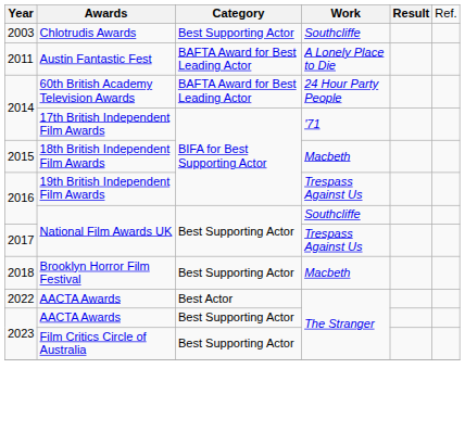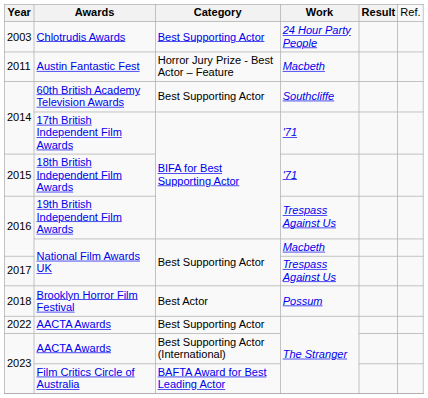 <table class="wikitable unsortable">
 <tr>
 <th>Year</th>
 <th>Awards</th>
 <th>Category</th>
 <th>Work</th>
 <th>Result</th>
 <td>Ref.</td>
 </tr>
 <tr>
 <td>2003</td>
 <td><a href='#'>Chlotrudis Awards</a></td>
 <td><a href='#'> Best Supporting Actor</a></td>
-<td><em><a href='#'>Southcliffe</a></em></td>
+<td><em><a href='#'>24 Hour Party People</a></em></td>
 <td></td>
 <td></td>
 </tr>
 <tr>
 <td>2011</td>
 <td><a href='#'>Austin Fantastic Fest</a></td>
-<td><a href='#'>BAFTA Award for Best Leading Actor</a></td>
-<td><em><a href='#'>A Lonely Place to Die</a></em></td>
+<td>Horror Jury Prize - Best Actor – Feature</td>
+<td><em><a href='#'>Macbeth</a></em></td>
 <td></td>
 <td></td>
 </tr>
 <tr>
 <td rowspan="2">2014</td>
 <td><a href='#'>60th British Academy Television Awards</a></td>
-<td><a href='#'>BAFTA Award for Best Leading Actor</a></td>
-<td><em><a href='#'>24 Hour Party People</a></em></td>
+<td>Best Supporting Actor</td>
+<td><em><a href='#'>Southcliffe</a></em></td>
 <td></td>
 <td></td>
 </tr>
 <tr>
 <td><a href='#'>17th British Independent Film Awards</a></td>
 <td rowspan="3"><a href='#'>BIFA for Best Supporting Actor</a></td>
 <td><em><a href='#'>'71</a></em></td>
 <td></td>
 <td></td>
 </tr>
 <tr>
 <td>2015</td>
 <td><a href='#'>18th British Independent Film Awards</a></td>
-<td><em><a href='#'>Macbeth</a></em></td>
+<td><em><a href='#'>'71</a></em></td>
 <td></td>
 <td></td>
 </tr>
 <tr>
 <td rowspan="2">2016</td>
 <td><a href='#'>19th British Independent Film Awards</a></td>
 <td><em><a href='#'>Trespass Against Us</a></em></td>
 <td></td>
 <td></td>
 </tr>
 <tr>
 <td rowspan="2"><a href='#'>National Film Awards UK</a></td>
 <td rowspan="2">Best Supporting Actor</td>
-<td><em><a href='#'>Southcliffe</a></em></td>
+<td><em><a href='#'>Macbeth</a></em></td>
 <td></td>
 <td></td>
 </tr>
 <tr>
 <td>2017</td>
 <td><em><a href='#'>Trespass Against Us</a></em></td>
 <td></td>
 <td></td>
 </tr>
 <tr>
 <td>2018</td>
 <td><a href='#'>Brooklyn Horror Film Festival</a></td>
-<td>Best Supporting Actor</td>
-<td><em><a href='#'>Macbeth</a></em></td>
+<td>Best Actor</td>
+<td><em><a href='#'>Possum</a></em></td>
 <td></td>
 <td></td>
 </tr>
 <tr>
 <td>2022</td>
 <td><a href='#'>AACTA Awards</a></td>
-<td>Best Actor</td>
+<td>Best Supporting Actor</td>
 <td rowspan="3"><em><a href='#'>The Stranger</a></em></td>
 <td></td>
 <td></td>
 </tr>
 <tr>
 <td rowspan="2">2023</td>
 <td><a href='#'>AACTA Awards</a></td>
-<td>Best Supporting Actor</td>
+<td>Best Supporting Actor (International)</td>
 <td></td>
 <td></td>
 </tr>
 <tr>
 <td><a href='#'>Film Critics Circle of Australia</a></td>
-<td>Best Supporting Actor</td>
+<td><a href='#'>BAFTA Award for Best Leading Actor</a></td>
 <td></td>
 <td></td>
 </tr>
 <tr>
 </tr>
 </table>
